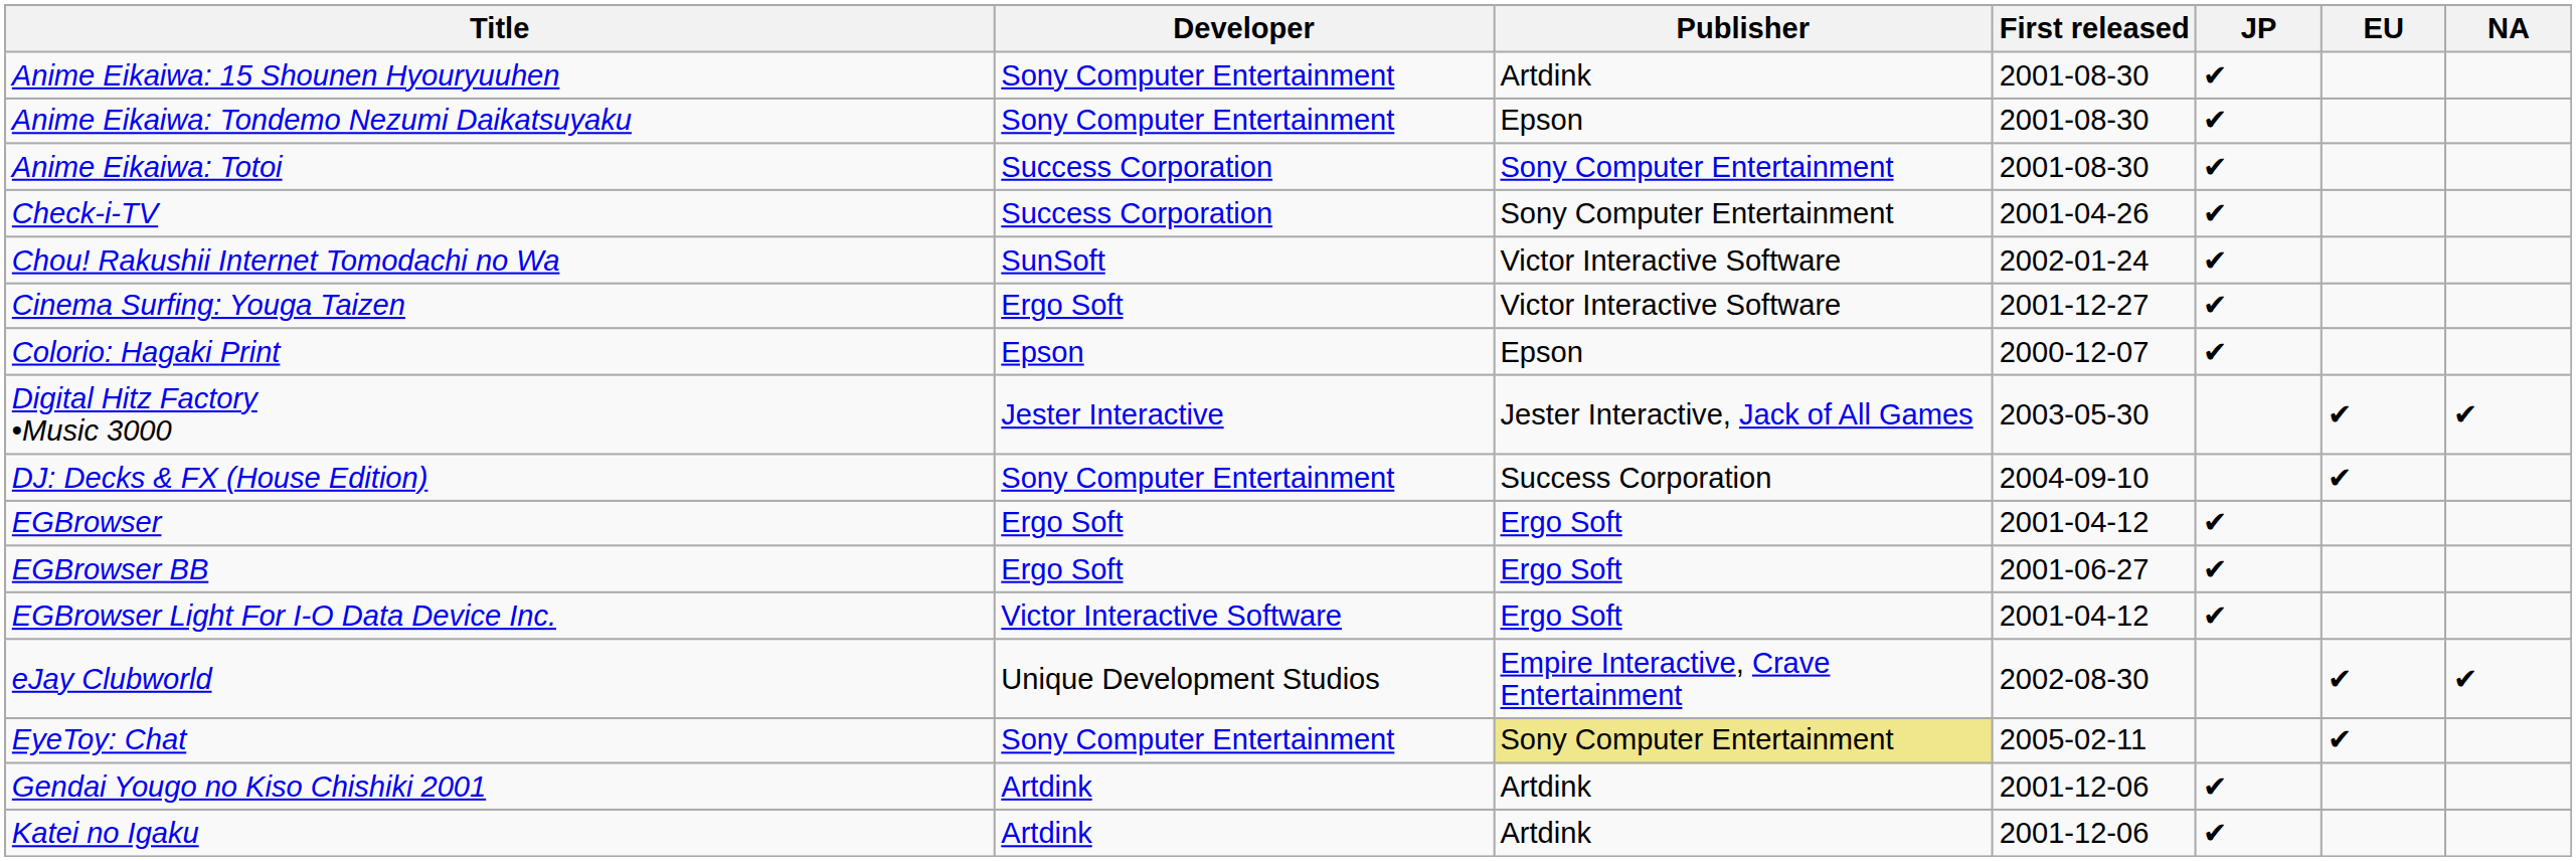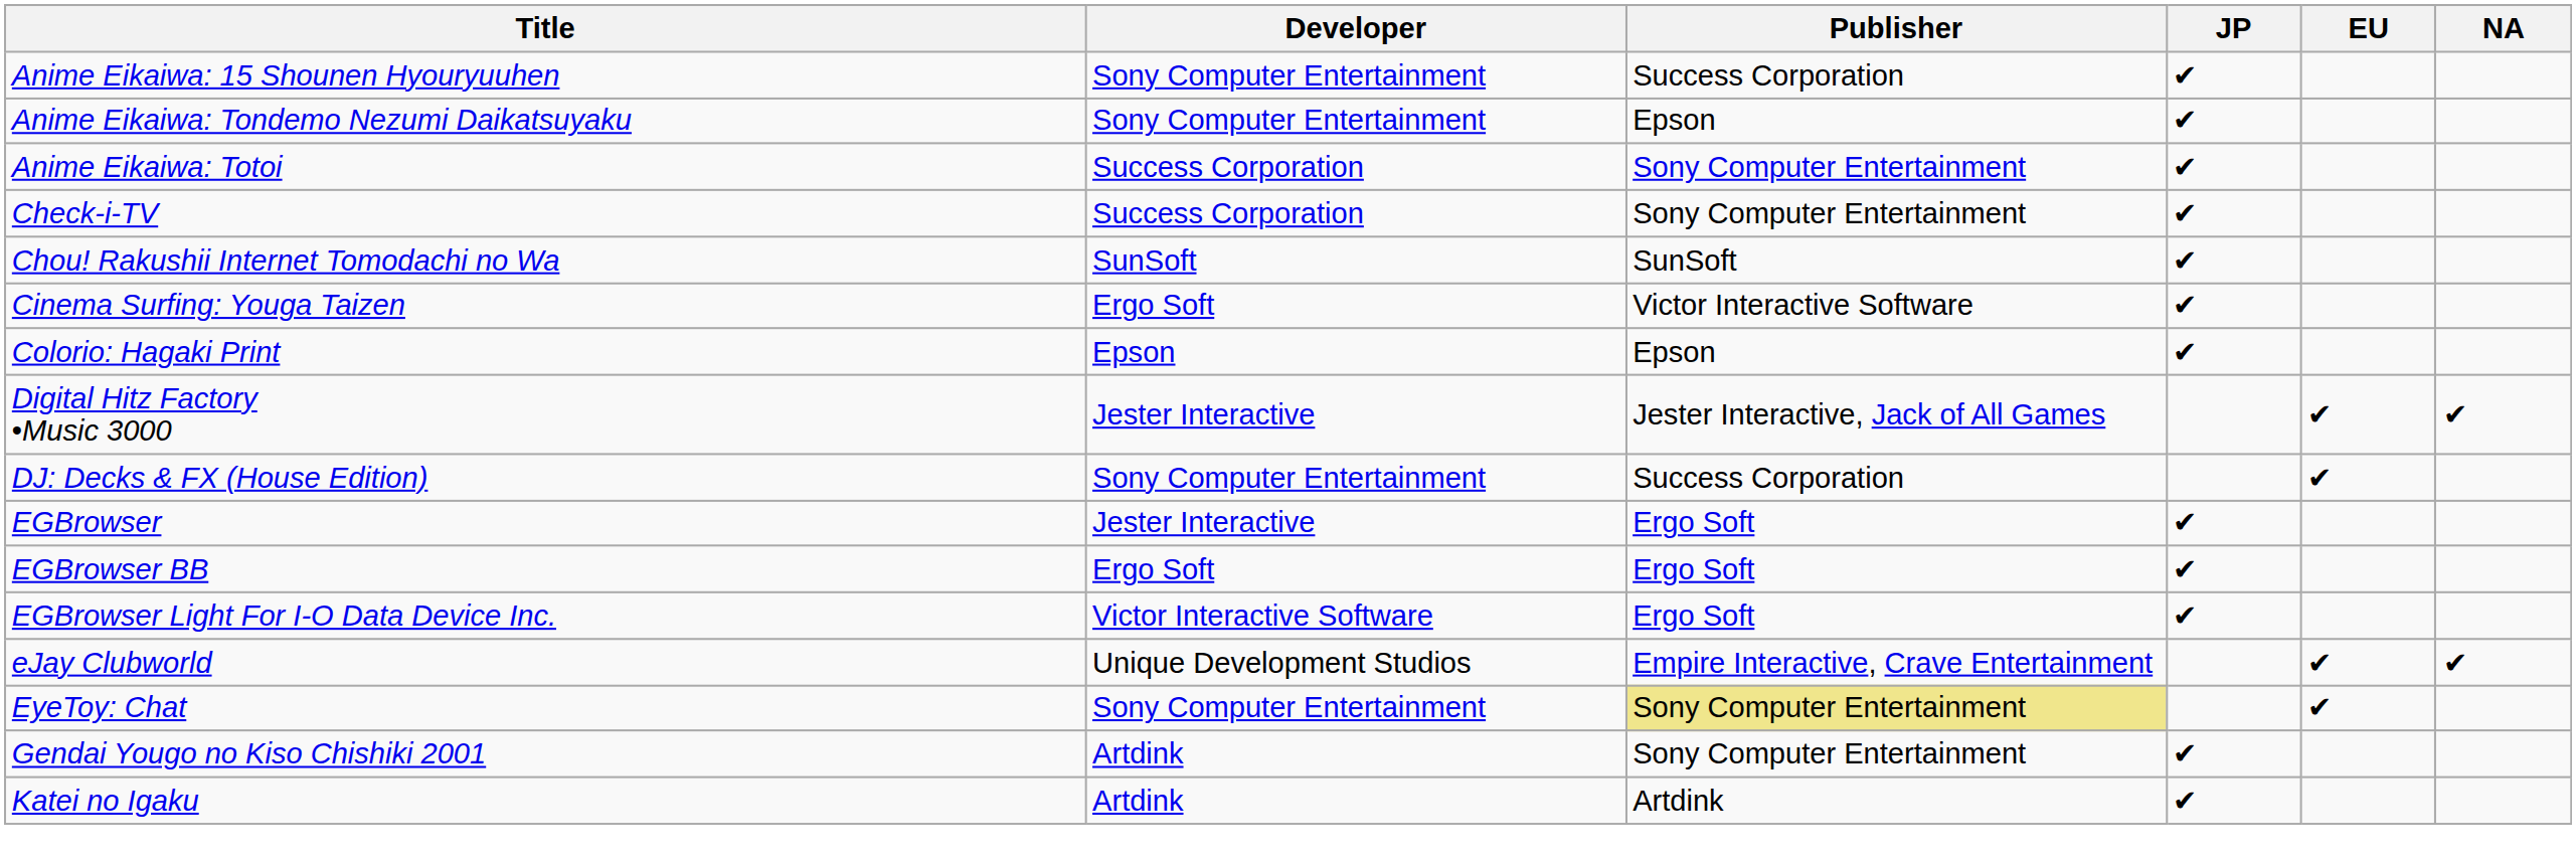 <table class="wikitable sortable" style="width:100%; font-size:90%;" id="applist">
 <tr>
 <th width=40%>Title</th>
 <th width=20%>Developer</th>
 <th width=20%>Publisher</th>
-<th style="width:5%; white-space:nowrap;">First released</th>
 <th width=5%>JP</th>
 <th width=5%>EU</th>
 <th width=5%>NA</th>
 </tr>
 <tr>
 <td><em><a href='#'>Anime Eikaiwa: 15 Shounen Hyouryuuhen</a></em></td>
 <td><a href='#'>Sony Computer Entertainment</a></td>
-<td>Artdink</td>
-<td>2001-08-30</td>
+<td>Success Corporation</td>
 <td>✔</td>
 <td></td>
 <td></td>
 </tr>
 <tr>
 <td><em><a href='#'>Anime Eikaiwa: Tondemo Nezumi Daikatsuyaku</a></em></td>
 <td><a href='#'>Sony Computer Entertainment</a></td>
 <td>Epson</td>
-<td>2001-08-30</td>
 <td>✔</td>
 <td></td>
 <td></td>
 </tr>
 <tr>
 <td><em><a href='#'>Anime Eikaiwa: Totoi</a></em></td>
 <td><a href='#'>Success Corporation</a></td>
 <td><a href='#'>Sony Computer Entertainment</a></td>
-<td>2001-08-30</td>
 <td>✔</td>
 <td></td>
 <td></td>
 </tr>
 <tr>
 <td><em><a href='#'>Check-i-TV</a></em></td>
 <td><a href='#'>Success Corporation</a></td>
 <td>Sony Computer Entertainment</td>
-<td>2001-04-26</td>
 <td>✔</td>
 <td></td>
 <td></td>
 </tr>
 <tr>
 <td><em><a href='#'>Chou! Rakushii Internet Tomodachi no Wa</a></em></td>
 <td><a href='#'>SunSoft</a></td>
-<td>Victor Interactive Software</td>
-<td>2002-01-24</td>
+<td>SunSoft</td>
 <td>✔</td>
 <td></td>
 <td></td>
 </tr>
 <tr>
 <td><em><a href='#'>Cinema Surfing: Youga Taizen</a></em></td>
 <td><a href='#'>Ergo Soft</a></td>
 <td>Victor Interactive Software</td>
-<td>2001-12-27</td>
 <td>✔</td>
 <td></td>
 <td></td>
 </tr>
 <tr>
 <td><em><a href='#'>Colorio: Hagaki Print</a></em></td>
 <td><a href='#'>Epson</a></td>
 <td>Epson</td>
-<td>2000-12-07</td>
 <td>✔</td>
 <td></td>
 <td></td>
 </tr>
 <tr>
 <td><em><a href='#'>Digital Hitz Factory</a></em><br>•<em>Music 3000</em></td>
 <td><a href='#'>Jester Interactive</a></td>
 <td>Jester Interactive, <a href='#'>Jack of All Games</a></td>
-<td>2003-05-30</td>
 <td></td>
 <td>✔</td>
 <td>✔</td>
 </tr>
 <tr>
 <td><em><a href='#'>DJ: Decks & FX (House Edition)</a></em></td>
 <td><a href='#'>Sony Computer Entertainment</a></td>
 <td>Success Corporation</td>
-<td>2004-09-10</td>
 <td></td>
 <td>✔</td>
 <td></td>
 </tr>
 <tr>
 <td><em><a href='#'>EGBrowser</a></em></td>
+<td><a href='#'>Jester Interactive</a></td>
 <td><a href='#'>Ergo Soft</a></td>
-<td><a href='#'>Ergo Soft</a></td>
-<td>2001-04-12</td>
 <td>✔</td>
 <td></td>
 <td></td>
 </tr>
 <tr>
 <td><em><a href='#'>EGBrowser BB</a></em></td>
 <td><a href='#'>Ergo Soft</a></td>
 <td><a href='#'>Ergo Soft</a></td>
-<td>2001-06-27</td>
 <td>✔</td>
 <td></td>
 <td></td>
 </tr>
 <tr>
 <td><em><a href='#'>EGBrowser Light For I-O Data Device Inc.</a></em></td>
 <td><a href='#'>Victor Interactive Software</a></td>
 <td><a href='#'>Ergo Soft</a></td>
-<td>2001-04-12</td>
 <td>✔</td>
 <td></td>
 <td></td>
 </tr>
 <tr>
 <td><em><a href='#'>eJay Clubworld</a></em></td>
 <td>Unique Development Studios</td>
 <td><a href='#'>Empire Interactive</a>, <a href='#'>Crave Entertainment</a></td>
-<td>2002-08-30</td>
 <td></td>
 <td>✔</td>
 <td>✔</td>
 </tr>
 <tr>
 <td><em><a href='#'>EyeToy: Chat</a></em></td>
 <td><a href='#'>Sony Computer Entertainment</a></td>
 <td style="background: khaki;">Sony Computer Entertainment</td>
-<td>2005-02-11</td>
 <td></td>
 <td>✔</td>
 <td></td>
 </tr>
 <tr>
 <td><em><a href='#'>Gendai Yougo no Kiso Chishiki 2001</a></em></td>
 <td><a href='#'>Artdink</a></td>
-<td>Artdink</td>
-<td>2001-12-06</td>
+<td>Sony Computer Entertainment</td>
 <td>✔</td>
 <td></td>
 <td></td>
 </tr>
 <tr>
 <td><em><a href='#'>Katei no Igaku</a></em></td>
 <td><a href='#'>Artdink</a></td>
 <td>Artdink</td>
-<td>2001-12-06</td>
 <td>✔</td>
 <td></td>
 <td></td>
 </tr>
 </table>
